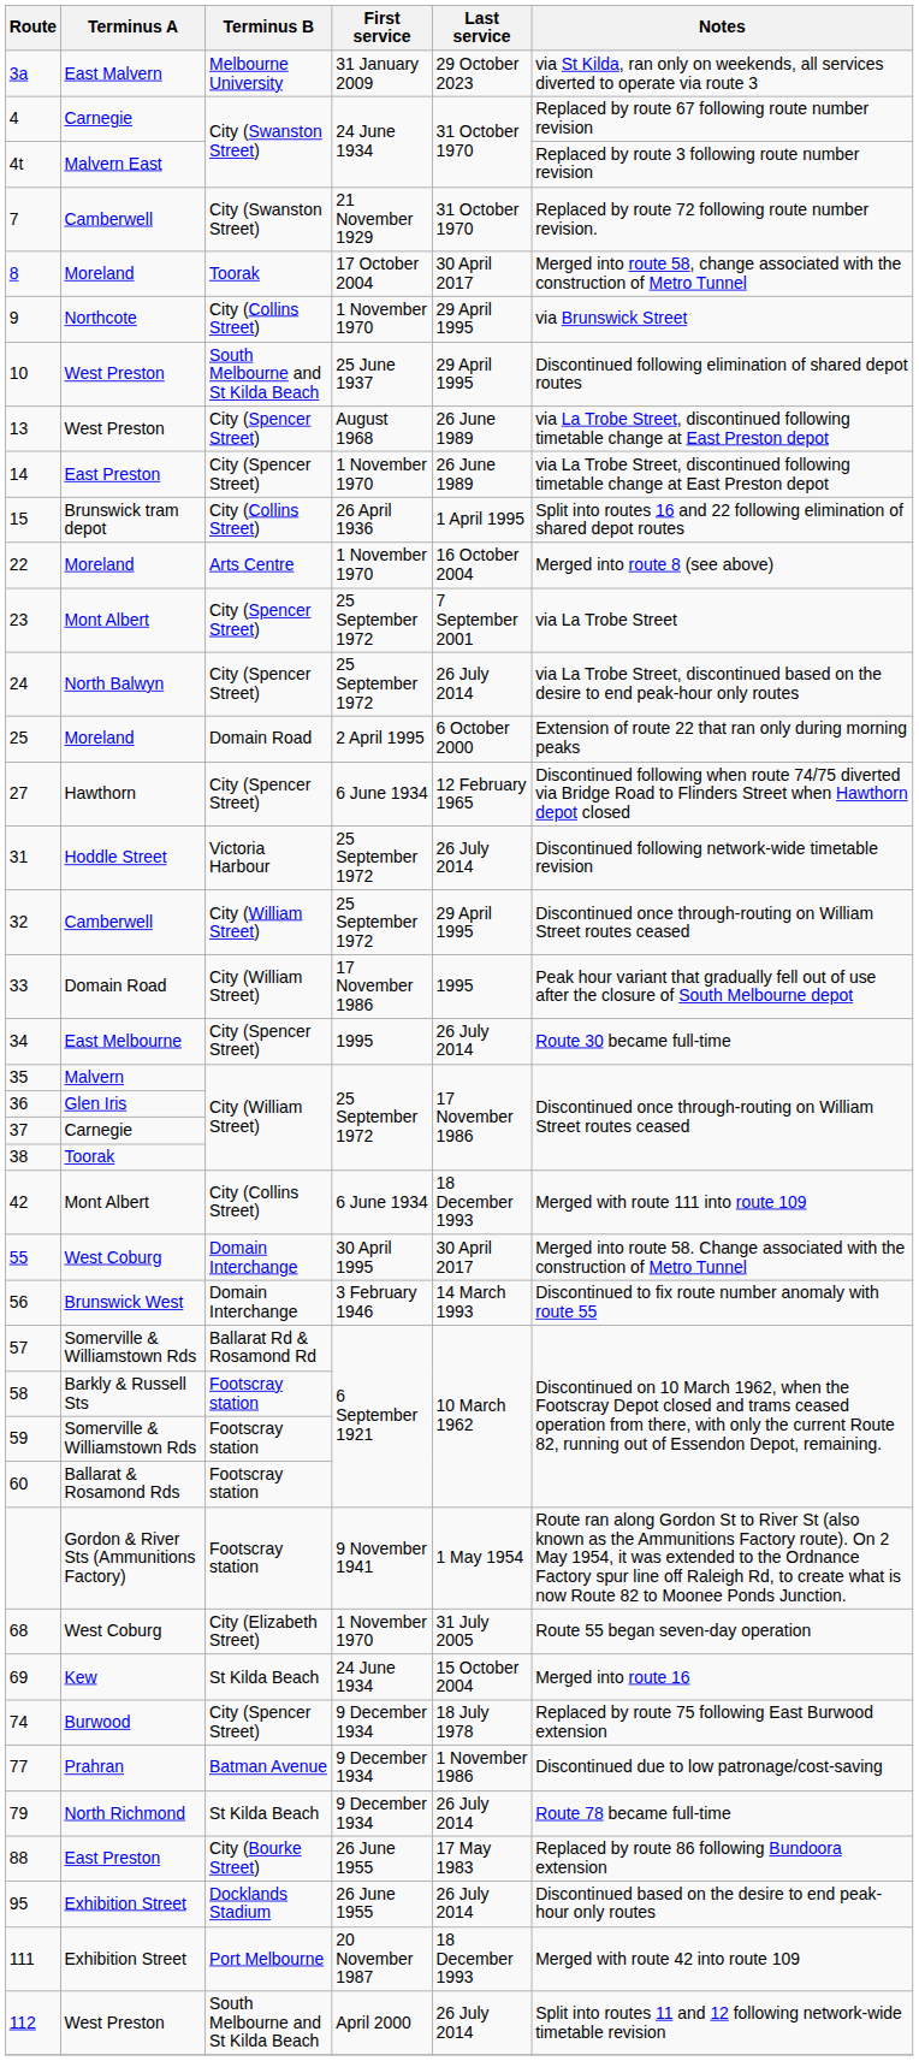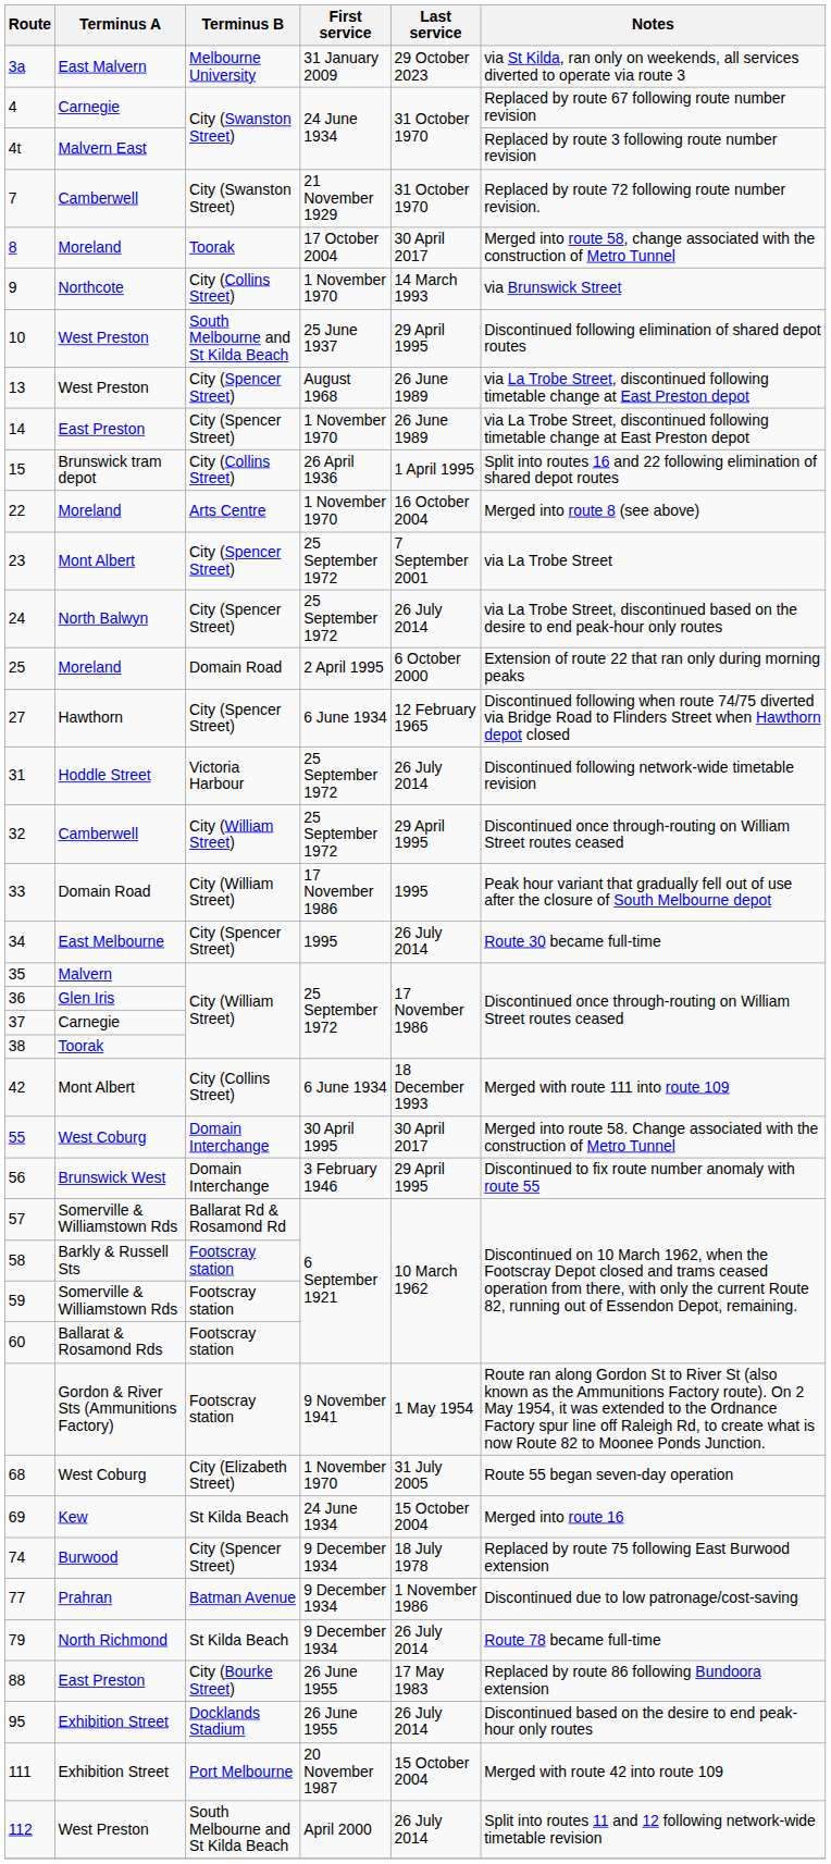 <table class="wikitable sortable">
 <tr>
 <th>Route</th>
 <th>Terminus A</th>
 <th>Terminus B</th>
 <th>First service</th>
 <th>Last service</th>
 <th>Notes</th>
 </tr>
 <tr>
 <td data-sort-value="3.1"><a href='#'>3a</a></td>
 <td><a href='#'>East Malvern</a></td>
 <td><a href='#'>Melbourne University</a></td>
 <td>31 January 2009</td>
 <td>29 October 2023</td>
 <td>via <a href='#'>St Kilda</a>, ran only on weekends, all services diverted to operate via route 3</td>
 </tr>
 <tr>
 <td>4</td>
 <td><a href='#'>Carnegie</a></td>
 <td rowspan=2>City (<a href='#'>Swanston Street</a>)</td>
 <td rowspan=2>24 June 1934</td>
 <td rowspan=2>31 October 1970</td>
 <td>Replaced by route 67 following route number revision</td>
 </tr>
 <tr>
 <td>4t</td>
 <td><a href='#'>Malvern East</a></td>
 <td>Replaced by route 3 following route number revision</td>
 </tr>
 <tr>
 <td>7</td>
 <td><a href='#'>Camberwell</a></td>
 <td>City (Swanston Street)</td>
 <td>21 November 1929</td>
 <td>31 October 1970</td>
 <td>Replaced by route 72 following route number revision.</td>
 </tr>
 <tr>
 <td data-sort-value="8"><a href='#'>8</a></td>
 <td><a href='#'>Moreland</a></td>
 <td><a href='#'>Toorak</a></td>
 <td>17 October 2004</td>
 <td>30 April 2017</td>
 <td>Merged into <a href='#'>route 58</a>, change associated with the construction of <a href='#'>Metro Tunnel</a></td>
 </tr>
 <tr>
 <td>9</td>
 <td><a href='#'>Northcote</a></td>
 <td>City (<a href='#'>Collins Street</a>)</td>
 <td>1 November 1970</td>
-<td>29 April 1995</td>
+<td>14 March 1993</td>
 <td>via <a href='#'>Brunswick Street</a></td>
 </tr>
 <tr>
 <td>10</td>
 <td><a href='#'>West Preston</a></td>
 <td><a href='#'>South Melbourne</a> and <a href='#'>St Kilda Beach</a></td>
 <td>25 June 1937</td>
 <td>29 April 1995</td>
 <td>Discontinued following elimination of shared depot routes</td>
 </tr>
 <tr>
 <td>13</td>
 <td>West Preston</td>
 <td>City (<a href='#'>Spencer Street</a>)</td>
 <td>August 1968</td>
 <td>26 June 1989</td>
 <td>via <a href='#'>La Trobe Street</a>, discontinued following timetable change at <a href='#'>East Preston depot</a></td>
 </tr>
 <tr>
 <td>14</td>
 <td><a href='#'>East Preston</a></td>
 <td>City (Spencer Street)</td>
 <td>1 November 1970</td>
 <td>26 June 1989</td>
 <td>via La Trobe Street, discontinued following timetable change at East Preston depot</td>
 </tr>
 <tr>
 <td>15</td>
 <td>Brunswick tram depot</td>
 <td>City (<a href='#'>Collins Street</a>)</td>
 <td>26 April 1936</td>
 <td>1 April 1995</td>
 <td>Split into routes <a href='#'>16</a> and 22 following elimination of shared depot routes</td>
 </tr>
 <tr>
 <td>22</td>
 <td><a href='#'>Moreland</a></td>
 <td><a href='#'>Arts Centre</a></td>
 <td>1 November 1970</td>
 <td>16 October 2004</td>
 <td>Merged into <a href='#'>route 8</a> (see above)</td>
 </tr>
 <tr>
 <td>23</td>
 <td><a href='#'>Mont Albert</a></td>
 <td>City (<a href='#'>Spencer Street</a>)</td>
 <td>25 September 1972</td>
 <td>7 September 2001</td>
 <td>via La Trobe Street</td>
 </tr>
 <tr>
 <td>24</td>
 <td><a href='#'>North Balwyn</a></td>
 <td>City (Spencer Street)</td>
 <td>25 September 1972</td>
 <td>26 July 2014</td>
 <td>via La Trobe Street, discontinued based on the desire to end peak-hour only routes</td>
 </tr>
 <tr>
 <td>25</td>
 <td><a href='#'>Moreland</a></td>
 <td>Domain Road</td>
 <td>2 April 1995</td>
 <td>6 October 2000</td>
 <td>Extension of route 22 that ran only during morning peaks</td>
 </tr>
 <tr>
 <td>27</td>
 <td>Hawthorn</td>
 <td>City (Spencer Street)</td>
 <td>6 June 1934</td>
 <td>12 February 1965</td>
 <td>Discontinued following when route 74/75 diverted via Bridge Road to Flinders Street when <a href='#'>Hawthorn depot</a> closed</td>
 </tr>
 <tr>
 <td>31</td>
 <td><a href='#'>Hoddle Street</a></td>
 <td>Victoria Harbour</td>
 <td>25 September 1972</td>
 <td>26 July 2014</td>
 <td>Discontinued following network-wide timetable revision</td>
 </tr>
 <tr>
 <td>32</td>
 <td><a href='#'>Camberwell</a></td>
 <td>City (<a href='#'>William Street</a>)</td>
 <td>25 September 1972</td>
 <td>29 April 1995</td>
 <td>Discontinued once through-routing on William Street routes ceased</td>
 </tr>
 <tr>
 <td>33</td>
 <td>Domain Road</td>
 <td>City (William Street)</td>
 <td>17 November 1986</td>
 <td>1995</td>
 <td>Peak hour variant that gradually fell out of use after the closure of <a href='#'>South Melbourne depot</a></td>
 </tr>
 <tr>
 <td>34</td>
 <td><a href='#'>East Melbourne</a></td>
 <td>City (Spencer Street)</td>
 <td>1995</td>
 <td>26 July 2014</td>
 <td><a href='#'>Route 30</a> became full-time</td>
 </tr>
 <tr>
 <td>35</td>
 <td><a href='#'>Malvern</a></td>
 <td rowspan=4>City (William Street)</td>
 <td rowspan=4>25 September 1972</td>
 <td rowspan=4>17 November 1986</td>
 <td rowspan=4>Discontinued once through-routing on William Street routes ceased</td>
 </tr>
 <tr>
 <td>36</td>
 <td><a href='#'>Glen Iris</a></td>
 </tr>
 <tr>
 <td>37</td>
 <td>Carnegie</td>
 </tr>
 <tr>
 <td>38</td>
 <td><a href='#'>Toorak</a></td>
 </tr>
 <tr>
 <td>42</td>
 <td>Mont Albert</td>
 <td>City (Collins Street)</td>
 <td>6 June 1934</td>
 <td>18 December 1993</td>
 <td>Merged with route 111 into <a href='#'>route 109</a></td>
 </tr>
 <tr>
 <td data-sort-value="55"><a href='#'>55</a></td>
 <td><a href='#'>West Coburg</a></td>
 <td><a href='#'>Domain Interchange</a></td>
 <td>30 April 1995</td>
 <td>30 April 2017</td>
 <td>Merged into route 58. Change associated with the construction of <a href='#'>Metro Tunnel</a></td>
 </tr>
 <tr>
 <td>56</td>
 <td><a href='#'>Brunswick West</a></td>
 <td>Domain Interchange</td>
 <td>3 February 1946</td>
-<td>14 March 1993</td>
+<td>29 April 1995</td>
 <td>Discontinued to fix route number anomaly with <a href='#'>route 55</a></td>
 </tr>
 <tr>
 <td>57</td>
 <td>Somerville & Williamstown Rds</td>
 <td>Ballarat Rd & Rosamond Rd</td>
 <td rowspan=4>6 September 1921</td>
 <td rowspan=4>10 March 1962</td>
 <td rowspan=4>Discontinued on 10 March 1962, when the Footscray Depot closed and trams ceased operation from there, with only the current Route 82, running out of Essendon Depot, remaining.</td>
 </tr>
 <tr>
 <td>58</td>
 <td>Barkly & Russell Sts</td>
 <td><a href='#'>Footscray station</a></td>
 </tr>
 <tr>
 <td>59</td>
 <td>Somerville & Williamstown Rds</td>
 <td>Footscray station</td>
 </tr>
 <tr>
 <td>60</td>
 <td>Ballarat & Rosamond Rds</td>
 <td>Footscray station</td>
 </tr>
 <tr>
 <td></td>
 <td>Gordon & River Sts (Ammunitions Factory)</td>
 <td>Footscray station</td>
 <td>9 November 1941</td>
 <td>1 May 1954</td>
 <td>Route ran along Gordon St to River St (also known as the Ammunitions Factory route). On 2 May 1954, it was extended to the Ordnance Factory spur line off Raleigh Rd, to create what is now Route 82 to Moonee Ponds Junction.</td>
 </tr>
 <tr>
 <td>68</td>
 <td>West Coburg</td>
 <td>City (Elizabeth Street)</td>
 <td>1 November 1970</td>
 <td>31 July 2005</td>
 <td>Route 55 began seven-day operation</td>
 </tr>
 <tr>
 <td>69</td>
 <td><a href='#'>Kew</a></td>
 <td>St Kilda Beach</td>
 <td>24 June 1934</td>
 <td>15 October 2004</td>
 <td>Merged into <a href='#'>route 16</a></td>
 </tr>
 <tr>
 <td>74</td>
 <td><a href='#'>Burwood</a></td>
 <td>City (Spencer Street)</td>
 <td>9 December 1934</td>
 <td>18 July 1978</td>
 <td>Replaced by route 75 following East Burwood extension</td>
 </tr>
 <tr>
 <td>77</td>
 <td><a href='#'>Prahran</a></td>
 <td><a href='#'>Batman Avenue</a></td>
 <td>9 December 1934</td>
 <td>1 November 1986</td>
 <td>Discontinued due to low patronage/cost-saving</td>
 </tr>
 <tr>
 <td>79</td>
 <td><a href='#'>North Richmond</a></td>
 <td>St Kilda Beach</td>
 <td>9 December 1934</td>
 <td>26 July 2014</td>
 <td><a href='#'>Route 78</a> became full-time</td>
 </tr>
 <tr>
 <td>88</td>
 <td><a href='#'>East Preston</a></td>
 <td>City (<a href='#'>Bourke Street</a>)</td>
 <td>26 June 1955</td>
 <td>17 May 1983</td>
 <td>Replaced by route 86 following <a href='#'>Bundoora</a> extension</td>
 </tr>
 <tr>
 <td>95</td>
 <td><a href='#'>Exhibition Street</a></td>
 <td><a href='#'>Docklands Stadium</a></td>
 <td>26 June 1955</td>
 <td>26 July 2014</td>
 <td>Discontinued based on the desire to end peak-hour only routes</td>
 </tr>
 <tr>
 <td>111</td>
 <td>Exhibition Street</td>
 <td><a href='#'>Port Melbourne</a></td>
 <td>20 November 1987</td>
-<td>18 December 1993</td>
+<td>15 October 2004</td>
 <td>Merged with route 42 into route 109</td>
 </tr>
 <tr>
 <td data-sort-value="112"><a href='#'>112</a></td>
 <td>West Preston</td>
 <td>South Melbourne and St Kilda Beach</td>
 <td>April 2000</td>
 <td>26 July 2014</td>
 <td>Split into routes <a href='#'>11</a> and <a href='#'>12</a> following network-wide timetable revision</td>
 </tr>
 <tr>
 </tr>
 </table>
